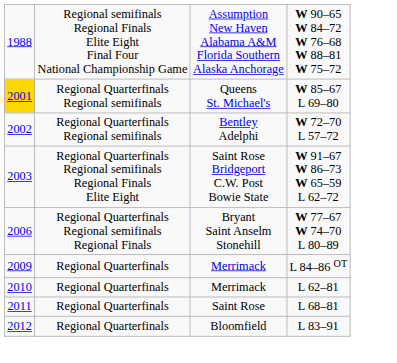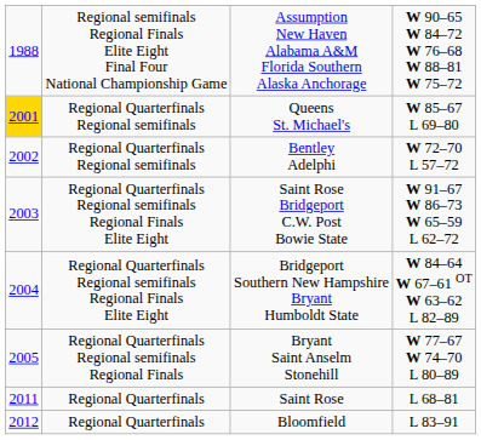 <table class="wikitable">
 <tr align="center">
 <td><a href='#'>1988</a></td>
 <td>Regional semifinals<br>Regional Finals<br>Elite Eight<br>Final Four<br>National Championship Game</td>
 <td><a href='#'>Assumption</a><br><a href='#'>New Haven</a><br><a href='#'>Alabama A&M</a><br><a href='#'>Florida Southern</a><br><a href='#'>Alaska Anchorage</a></td>
 <td><strong>W</strong> 90–65<br><strong>W</strong> 84–72<br><strong>W</strong> 76–68<br><strong>W</strong> 88–81<br><strong>W</strong> 75–72</td>
 </tr>
 <tr align="center">
 <td style="background: gold;"><a href='#'>2001</a></td>
 <td>Regional Quarterfinals<br>Regional semifinals</td>
 <td>Queens<br><a href='#'>St. Michael's</a></td>
 <td><strong>W</strong> 85–67<br>L 69–80</td>
 </tr>
 <tr align="center">
 <td><a href='#'>2002</a></td>
 <td>Regional Quarterfinals<br>Regional semifinals</td>
 <td><a href='#'>Bentley</a><br>Adelphi</td>
 <td><strong>W</strong> 72–70<br>L 57–72</td>
 </tr>
 <tr align="center">
 <td><a href='#'>2003</a></td>
 <td>Regional Quarterfinals<br>Regional semifinals<br>Regional Finals<br>Elite Eight</td>
 <td>Saint Rose<br><a href='#'>Bridgeport</a><br>C.W. Post<br>Bowie State</td>
 <td><strong>W</strong> 91–67<br><strong>W</strong> 86–73<br><strong>W</strong> 65–59<br>L 62–72</td>
 </tr>
 <tr align="center">
-<td><a href='#'>2006</a></td>
+<td><a href='#'>2004</a></td>
+<td>Regional Quarterfinals<br>Regional semifinals<br>Regional Finals<br>Elite Eight</td>
+<td>Bridgeport<br>Southern New Hampshire<br><a href='#'>Bryant</a><br>Humboldt State</td>
+<td><strong>W</strong> 84–64<br><strong>W</strong> 67–61 <sup>OT</sup><br><strong>W</strong> 63–62<br>L 82–89</td>
+</tr>
+<tr align="center">
+<td><a href='#'>2005</a></td>
 <td>Regional Quarterfinals<br>Regional semifinals<br>Regional Finals</td>
 <td>Bryant<br>Saint Anselm<br>Stonehill</td>
 <td><strong>W</strong> 77–67<br><strong>W</strong> 74–70<br>L 80–89</td>
-</tr>
-<tr align="center">
-<td><a href='#'>2009</a></td>
-<td>Regional Quarterfinals</td>
-<td><a href='#'>Merrimack</a></td>
-<td>L 84–86 <sup>OT</sup></td>
-</tr>
-<tr align="center">
-<td><a href='#'>2010</a></td>
-<td>Regional Quarterfinals</td>
-<td>Merrimack</td>
-<td>L 62–81</td>
 </tr>
 <tr align="center">
 <td><a href='#'>2011</a></td>
 <td>Regional Quarterfinals</td>
 <td>Saint Rose</td>
 <td>L 68–81</td>
 </tr>
 <tr align="center">
 <td><a href='#'>2012</a></td>
 <td>Regional Quarterfinals</td>
 <td>Bloomfield</td>
 <td>L 83–91</td>
 </tr>
 </table>
